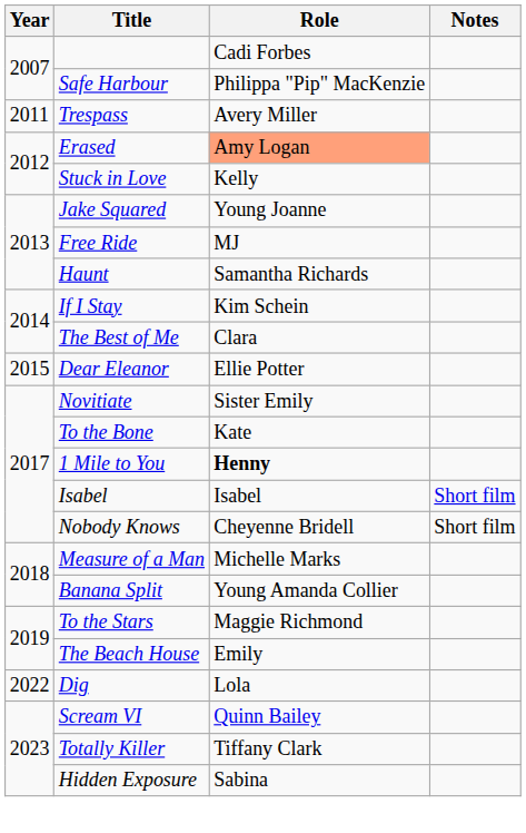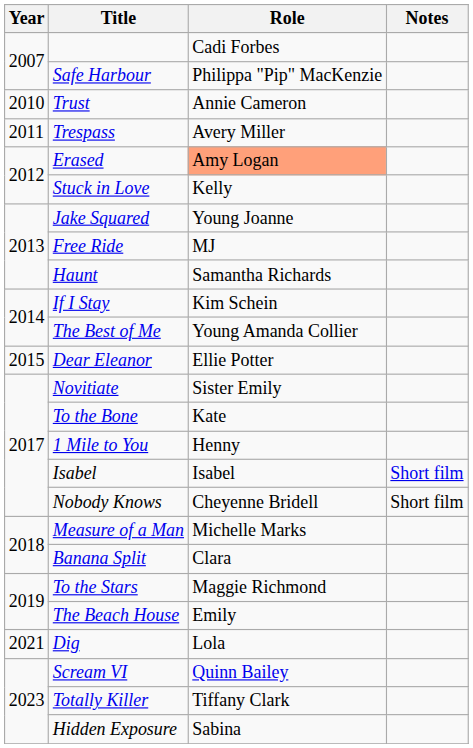 <table class="wikitable sortable">
 <tr>
 <th>Year</th>
 <th>Title</th>
 <th>Role</th>
 <th class="unsortable">Notes</th>
 </tr>
 <tr>
 <td rowspan="2">2007</td>
 <td><em></em></td>
 <td>Cadi Forbes</td>
 <td></td>
 </tr>
 <tr>
 <td><em><a href='#'>Safe Harbour</a></em></td>
 <td>Philippa "Pip" MacKenzie</td>
+<td></td>
+</tr>
+<tr>
+<td>2010</td>
+<td><em><a href='#'>Trust</a></em></td>
+<td>Annie Cameron</td>
 <td></td>
 </tr>
 <tr>
 <td>2011</td>
 <td><em><a href='#'>Trespass</a></em></td>
 <td>Avery Miller</td>
 <td></td>
 </tr>
 <tr>
 <td rowspan="2">2012</td>
 <td><em><a href='#'>Erased</a></em></td>
 <td style="background: lightsalmon;">Amy Logan</td>
 <td></td>
 </tr>
 <tr>
 <td><em><a href='#'>Stuck in Love</a></em></td>
 <td>Kelly</td>
 <td></td>
 </tr>
 <tr>
 <td rowspan="3">2013</td>
 <td><em><a href='#'>Jake Squared</a></em></td>
 <td>Young Joanne</td>
 <td></td>
 </tr>
 <tr>
 <td><em><a href='#'>Free Ride</a></em></td>
 <td>MJ</td>
 <td></td>
 </tr>
 <tr>
 <td><em><a href='#'>Haunt</a></em></td>
 <td>Samantha Richards</td>
 <td></td>
 </tr>
 <tr>
 <td rowspan="2">2014</td>
 <td><em><a href='#'>If I Stay</a></em></td>
 <td>Kim Schein</td>
 <td></td>
 </tr>
 <tr>
 <td><em><a href='#'>The Best of Me</a></em></td>
-<td>Clara</td>
+<td>Young Amanda Collier</td>
 <td></td>
 </tr>
 <tr>
 <td>2015</td>
 <td><em><a href='#'>Dear Eleanor</a></em></td>
 <td>Ellie Potter</td>
 <td></td>
 </tr>
 <tr>
 <td rowspan="5">2017</td>
 <td><em><a href='#'>Novitiate</a></em></td>
 <td>Sister Emily</td>
 <td></td>
 </tr>
 <tr>
 <td><em><a href='#'>To the Bone</a></em></td>
 <td>Kate</td>
 <td></td>
 </tr>
 <tr>
 <td><em><a href='#'>1 Mile to You</a></em></td>
-<td><strong>Henny</strong></td>
+<td>Henny</td>
 <td></td>
 </tr>
 <tr>
 <td><em>Isabel</em></td>
 <td>Isabel</td>
 <td><a href='#'>Short film</a></td>
 </tr>
 <tr>
 <td><em>Nobody Knows</em></td>
 <td>Cheyenne Bridell</td>
 <td>Short film</td>
 </tr>
 <tr>
 <td rowspan="2">2018</td>
 <td><em><a href='#'>Measure of a Man</a></em></td>
 <td>Michelle Marks</td>
 <td></td>
 </tr>
 <tr>
 <td><em><a href='#'>Banana Split</a></em></td>
-<td>Young Amanda Collier</td>
+<td>Clara</td>
 <td></td>
 </tr>
 <tr>
 <td rowspan="2">2019</td>
 <td><em><a href='#'>To the Stars</a></em></td>
 <td>Maggie Richmond</td>
 <td></td>
 </tr>
 <tr>
 <td><em><a href='#'>The Beach House</a></em></td>
 <td>Emily</td>
 <td></td>
 </tr>
 <tr>
-<td>2022</td>
+<td>2021</td>
 <td><em><a href='#'>Dig</a></em></td>
 <td>Lola</td>
 <td></td>
 </tr>
 <tr>
 <td rowspan="3">2023</td>
 <td><em><a href='#'>Scream VI</a></em></td>
 <td><a href='#'>Quinn Bailey</a></td>
 <td></td>
 </tr>
 <tr>
 <td><em><a href='#'>Totally Killer</a></em></td>
 <td>Tiffany Clark</td>
 <td></td>
 </tr>
 <tr>
 <td><em>Hidden Exposure</em></td>
 <td>Sabina</td>
 <td></td>
 </tr>
 </table>
